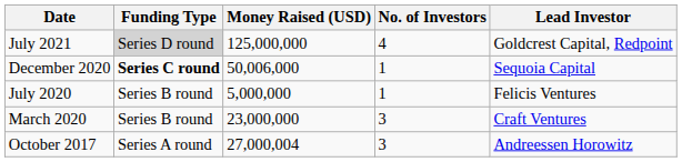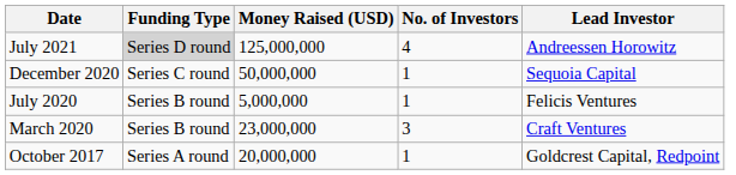 <table class="wikitable">
 <tr>
 <th>Date</th>
 <th>Funding Type</th>
 <th>Money Raised (USD)</th>
 <th>No. of Investors</th>
 <th>Lead Investor</th>
 </tr>
 <tr>
 <td>July 2021</td>
 <td style="background: lightgrey;">Series D round</td>
 <td>125,000,000</td>
 <td>4</td>
-<td>Goldcrest Capital, <a href='#'>Redpoint</a></td>
+<td><a href='#'>Andreessen Horowitz</a></td>
 </tr>
 <tr>
 <td>December 2020</td>
-<td><strong>Series C round</strong></td>
-<td>50,006,000</td>
+<td>Series C round</td>
+<td>50,000,000</td>
 <td>1</td>
 <td><a href='#'>Sequoia Capital</a></td>
 </tr>
 <tr>
 <td>July 2020</td>
 <td>Series B round</td>
 <td>5,000,000</td>
 <td>1</td>
 <td>Felicis Ventures</td>
 </tr>
 <tr>
 <td>March 2020</td>
 <td>Series B round</td>
 <td>23,000,000</td>
 <td>3</td>
 <td><a href='#'>Craft Ventures</a></td>
 </tr>
 <tr>
 <td>October 2017</td>
 <td>Series A round</td>
-<td>27,000,004</td>
-<td>3</td>
-<td><a href='#'>Andreessen Horowitz</a></td>
+<td>20,000,000</td>
+<td>1</td>
+<td>Goldcrest Capital, <a href='#'>Redpoint</a></td>
 </tr>
 </table>
